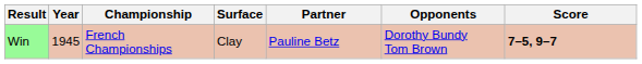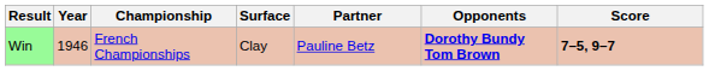 <table class="sortable wikitable">
 <tr>
 <th style="width:40px">Result</th>
 <th style="width:30px">Year</th>
 <th style="width:160px">Championship</th>
 <th style="width:50px">Surface</th>
 <th style="width:140px">Partner</th>
 <th style="width:150px">Opponents</th>
 <th style="width:160px" class="unsortable">Score</th>
 </tr>
 <tr style="background:#ebc2af;">
 <td style="background:#98fb98;">Win</td>
-<td>1945</td>
+<td>1946</td>
 <td><a href='#'>French Championships</a></td>
 <td>Clay</td>
 <td> <a href='#'>Pauline Betz</a></td>
-<td> <a href='#'>Dorothy Bundy</a> <br>  <a href='#'>Tom Brown</a></td>
+<td><strong> <a href='#'>Dorothy Bundy</a> <br>  <a href='#'>Tom Brown</a></strong></td>
 <td><strong>7–5, 9–7</strong></td>
 </tr>
 </table>
